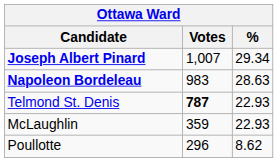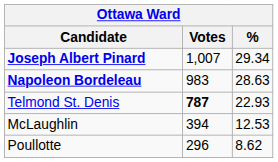 <table class="wikitable">
 <tr>
 <th colspan="3"><a href='#'>Ottawa Ward</a></th>
 </tr>
 <tr>
 <th style="width: 200px">Candidate</th>
 <th style="width: 50px">Votes</th>
 <th style="width: 40px">%</th>
 </tr>
 <tr>
 <td><strong><a href='#'>Joseph Albert Pinard</a></strong></td>
 <td>1,007</td>
 <td>29.34</td>
 </tr>
 <tr>
 <td><strong><a href='#'>Napoleon Bordeleau</a></strong></td>
 <td>983</td>
 <td>28.63</td>
 </tr>
 <tr>
 <td><a href='#'>Telmond St. Denis</a></td>
 <td><strong>787</strong></td>
 <td>22.93</td>
 </tr>
 <tr>
 <td>McLaughlin</td>
-<td>359</td>
-<td>22.93</td>
+<td>394</td>
+<td>12.53</td>
 </tr>
 <tr>
 <td>Poullotte</td>
 <td>296</td>
 <td>8.62</td>
 </tr>
 </table>
